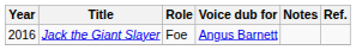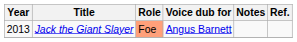 <table class="wikitable">
 <tr>
 <th>Year</th>
 <th>Title</th>
 <th>Role</th>
 <th>Voice dub for</th>
 <th>Notes</th>
 <th>Ref.</th>
 </tr>
 <tr>
-<td>2016</td>
+<td>2013</td>
 <td><em><a href='#'>Jack the Giant Slayer</a></em></td>
-<td>Foe</td>
+<td style="background: lightsalmon;">Foe</td>
 <td><a href='#'>Angus Barnett</a></td>
 <td></td>
 <td></td>
 </tr>
 <tr>
 </tr>
 </table>
